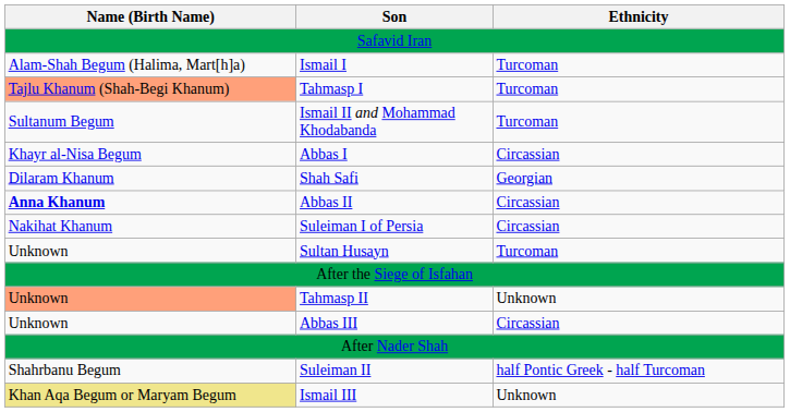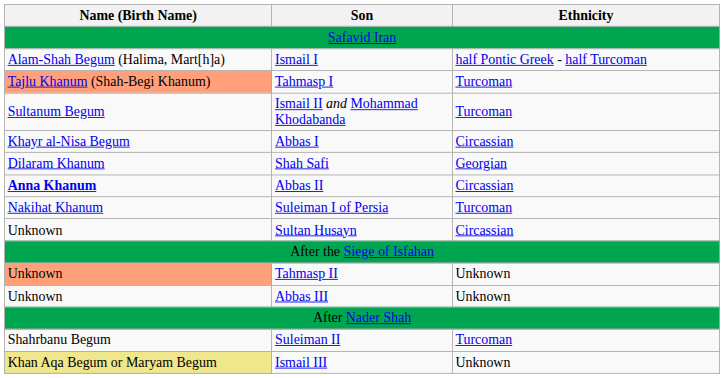 <table class="wikitable sortable">
 <tr>
 <th scope="col" width="300px" data-sort-type="text">Name (Birth Name)</th>
 <th scope="col" width="200px" data-sort-type="text">Son</th>
 <th scope="col" width="300px" data-sort-type="text">Ethnicity</th>
 </tr>
 <tr>
 <td align=center colspan=13 style="background:#00A550"><a href='#'>Safavid Iran</a></td>
 </tr>
 <tr>
 <td><a href='#'>Alam-Shah Begum</a> (Halima, Mart[h]a)</td>
 <td><a href='#'>Ismail I</a></td>
-<td><a href='#'>Turcoman</a></td>
+<td><a href='#'>half Pontic Greek</a> - <a href='#'>half Turcoman</a></td>
 </tr>
 <tr>
 <td style="background: lightsalmon;"><a href='#'>Tajlu Khanum</a> (Shah-Begi Khanum)</td>
 <td><a href='#'>Tahmasp I</a></td>
 <td><a href='#'>Turcoman</a></td>
 </tr>
 <tr>
 <td><a href='#'>Sultanum Begum</a></td>
 <td><a href='#'>Ismail II</a> <em>and</em> <a href='#'>Mohammad Khodabanda</a></td>
 <td><a href='#'>Turcoman</a></td>
 </tr>
 <tr>
 <td><a href='#'>Khayr al-Nisa Begum</a></td>
 <td><a href='#'>Abbas I</a></td>
 <td><a href='#'>Circassian</a></td>
 </tr>
 <tr>
 <td><a href='#'>Dilaram Khanum</a></td>
 <td><a href='#'>Shah Safi</a></td>
 <td><a href='#'>Georgian</a></td>
 </tr>
 <tr>
 <td><strong><a href='#'>Anna Khanum</a></strong></td>
 <td><a href='#'>Abbas II</a></td>
 <td><a href='#'>Circassian</a></td>
 </tr>
 <tr>
 <td><a href='#'>Nakihat Khanum</a></td>
 <td><a href='#'>Suleiman I of Persia</a></td>
-<td><a href='#'>Circassian</a></td>
+<td><a href='#'>Turcoman</a></td>
 </tr>
 <tr>
 <td>Unknown</td>
 <td><a href='#'>Sultan Husayn</a></td>
-<td><a href='#'>Turcoman</a></td>
+<td><a href='#'>Circassian</a></td>
 </tr>
 <tr>
 <td align=center colspan=13 style="background:#00A550">After the <a href='#'>Siege of Isfahan</a></td>
 </tr>
 <tr>
 <td style="background: lightsalmon;">Unknown</td>
 <td><a href='#'>Tahmasp II</a></td>
 <td>Unknown</td>
 </tr>
 <tr>
 <td>Unknown</td>
 <td><a href='#'>Abbas III</a></td>
-<td><a href='#'>Circassian</a></td>
+<td>Unknown</td>
 </tr>
 <tr>
 <td align=center colspan=13 style="background:#00A550">After <a href='#'>Nader Shah</a></td>
 </tr>
 <tr>
 <td>Shahrbanu Begum</td>
 <td><a href='#'>Suleiman II</a></td>
-<td><a href='#'>half Pontic Greek</a> - <a href='#'>half Turcoman</a></td>
+<td><a href='#'>Turcoman</a></td>
 </tr>
 <tr>
 <td style="background: khaki;">Khan Aqa Begum or Maryam Begum</td>
 <td><a href='#'>Ismail III</a></td>
 <td>Unknown</td>
 </tr>
 </table>
